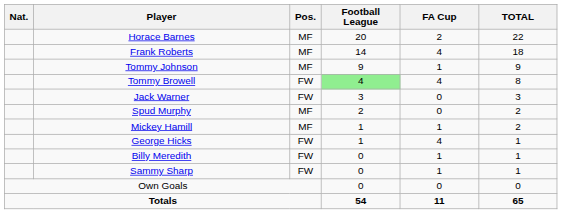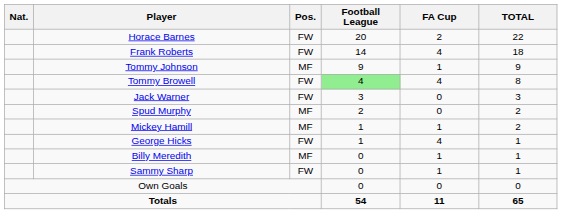 <table class="wikitable sortable alternance"  style="font-size:85%; text-align:center; line-height:14px; width:60%;">
 <tr>
 <th width=10>Nat.</th>
 <th scope="col" style="width:275px;">Player</th>
 <th width=10>Pos.</th>
 <th width=80>Football League</th>
 <th width=80>FA Cup</th>
 <th width=80>TOTAL</th>
 </tr>
 <tr>
 <td></td>
 <td><a href='#'>Horace Barnes</a></td>
-<td>MF</td>
+<td>FW</td>
 <td>20</td>
 <td>2</td>
 <td>22</td>
 </tr>
 <tr>
 <td></td>
 <td><a href='#'>Frank Roberts</a></td>
-<td>MF</td>
+<td>FW</td>
 <td>14</td>
 <td>4</td>
 <td>18</td>
 </tr>
 <tr>
 <td></td>
 <td><a href='#'>Tommy Johnson</a></td>
 <td>MF</td>
 <td>9</td>
 <td>1</td>
 <td>9</td>
 </tr>
 <tr>
 <td></td>
 <td><a href='#'>Tommy Browell</a></td>
 <td>FW</td>
 <td style="background: lightgreen;">4</td>
 <td>4</td>
 <td>8</td>
 </tr>
 <tr>
 <td></td>
 <td><a href='#'>Jack Warner</a></td>
 <td>FW</td>
 <td>3</td>
 <td>0</td>
 <td>3</td>
 </tr>
 <tr>
 <td></td>
 <td><a href='#'>Spud Murphy</a></td>
 <td>MF</td>
 <td>2</td>
 <td>0</td>
 <td>2</td>
 </tr>
 <tr>
 <td></td>
 <td><a href='#'>Mickey Hamill</a></td>
 <td>MF</td>
 <td>1</td>
 <td>1</td>
 <td>2</td>
 </tr>
 <tr>
 <td></td>
 <td><a href='#'>George Hicks</a></td>
 <td>FW</td>
 <td>1</td>
 <td>4</td>
 <td>1</td>
 </tr>
 <tr>
 <td></td>
 <td><a href='#'>Billy Meredith</a></td>
-<td>FW</td>
+<td>MF</td>
 <td>0</td>
 <td>1</td>
 <td>1</td>
 </tr>
 <tr>
 <td></td>
 <td><a href='#'>Sammy Sharp</a></td>
 <td>FW</td>
 <td>0</td>
 <td>1</td>
 <td>1</td>
 </tr>
 <tr class="sortbottom">
 <td colspan="3">Own Goals</td>
 <td>0</td>
 <td>0</td>
 <td>0</td>
 </tr>
 <tr class="sortbottom">
 <td colspan="3"><strong>Totals</strong></td>
 <td><strong>54</strong></td>
 <td><strong>11</strong></td>
 <td><strong>65</strong></td>
 </tr>
 </table>
